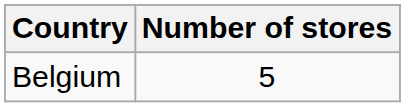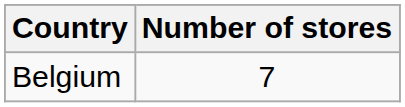 <table class="wikitable">
 <tr>
 <th>Country</th>
 <th>Number of stores</th>
 </tr>
 <tr>
 <td>Belgium</td>
-<td align="center">5</td>
+<td align="center">7</td>
 </tr>
 </table>
